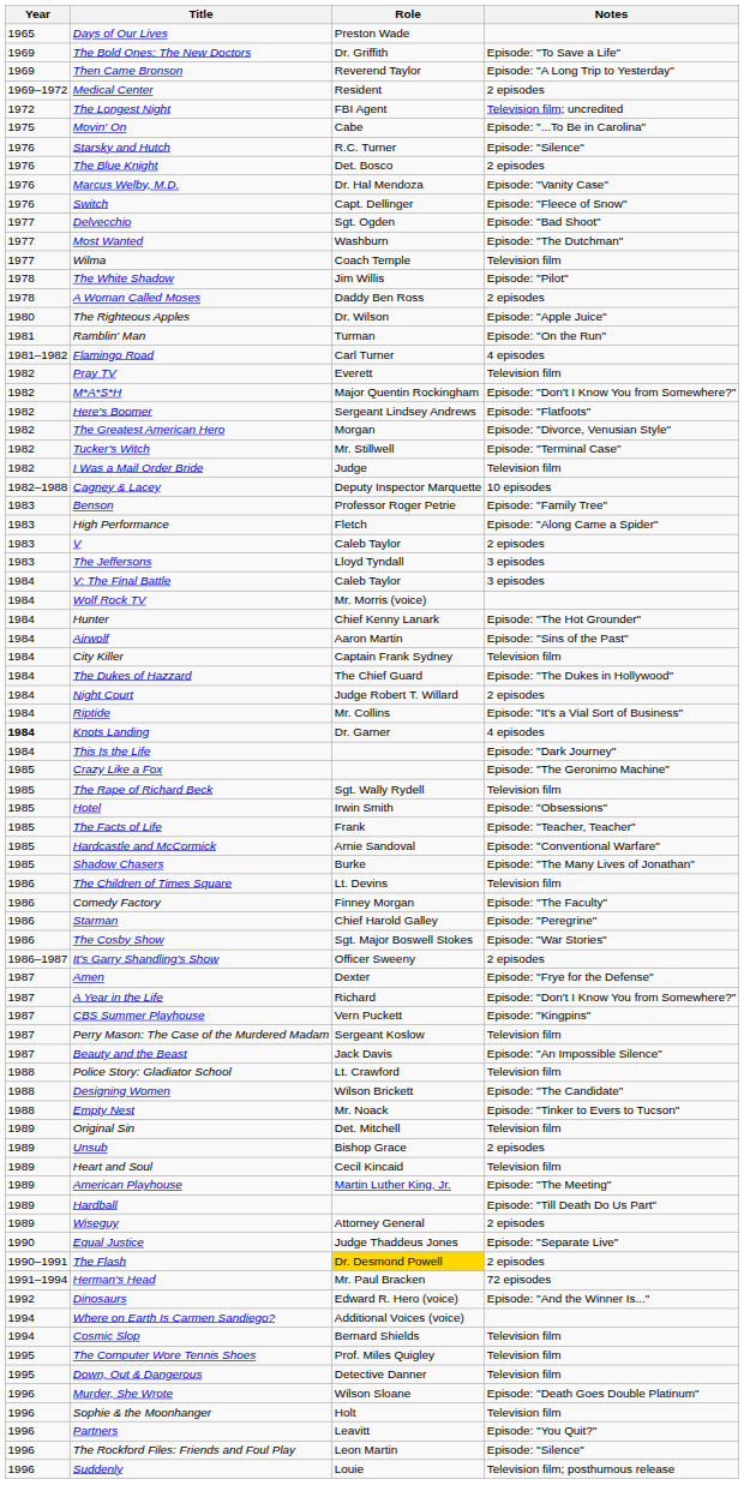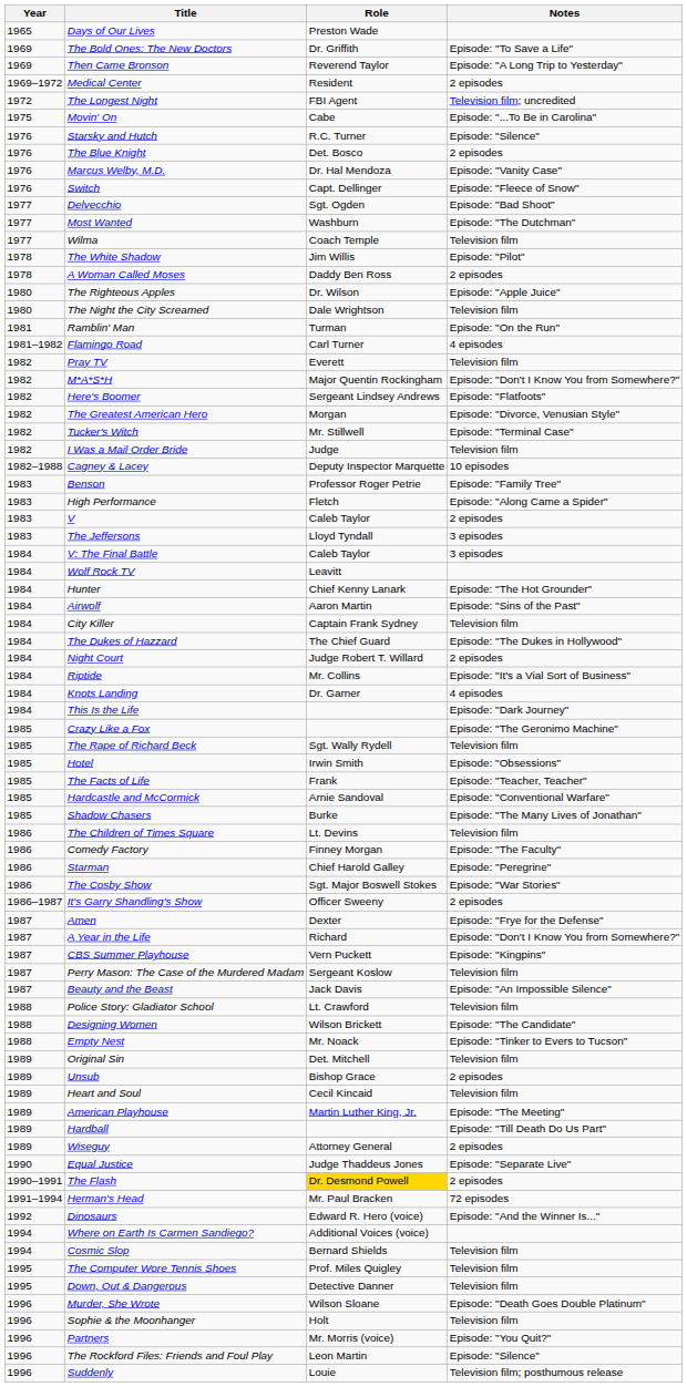 <table class="wikitable sortable">
 <tr>
 <th>Year</th>
 <th>Title</th>
 <th>Role</th>
 <th>Notes</th>
 </tr>
 <tr>
 <td>1965</td>
 <td><em><a href='#'>Days of Our Lives</a></em></td>
 <td>Preston Wade</td>
 <td></td>
 </tr>
 <tr>
 <td>1969</td>
 <td><em><a href='#'>The Bold Ones: The New Doctors</a></em></td>
 <td>Dr. Griffith</td>
 <td>Episode: "To Save a Life"</td>
 </tr>
 <tr>
 <td>1969</td>
 <td><em><a href='#'>Then Came Bronson</a></em></td>
 <td>Reverend Taylor</td>
 <td>Episode: "A Long Trip to Yesterday"</td>
 </tr>
 <tr>
 <td>1969–1972</td>
 <td><em><a href='#'>Medical Center</a></em></td>
 <td>Resident</td>
 <td>2 episodes</td>
 </tr>
 <tr>
 <td>1972</td>
 <td><em><a href='#'>The Longest Night</a></em></td>
 <td>FBI Agent</td>
 <td><a href='#'>Television film</a>; uncredited</td>
 </tr>
 <tr>
 <td>1975</td>
 <td><em><a href='#'>Movin' On</a></em></td>
 <td>Cabe</td>
 <td>Episode: "...To Be in Carolina"</td>
 </tr>
 <tr>
 <td>1976</td>
 <td><em><a href='#'>Starsky and Hutch</a></em></td>
 <td>R.C. Turner</td>
 <td>Episode: "Silence"</td>
 </tr>
 <tr>
 <td>1976</td>
 <td><em><a href='#'>The Blue Knight</a></em></td>
 <td>Det. Bosco</td>
 <td>2 episodes</td>
 </tr>
 <tr>
 <td>1976</td>
 <td><em><a href='#'>Marcus Welby, M.D.</a></em></td>
 <td>Dr. Hal Mendoza</td>
 <td>Episode: "Vanity Case"</td>
 </tr>
 <tr>
 <td>1976</td>
 <td><em><a href='#'>Switch</a></em></td>
 <td>Capt. Dellinger</td>
 <td>Episode: "Fleece of Snow"</td>
 </tr>
 <tr>
 <td>1977</td>
 <td><em><a href='#'>Delvecchio</a></em></td>
 <td>Sgt. Ogden</td>
 <td>Episode: "Bad Shoot"</td>
 </tr>
 <tr>
 <td>1977</td>
 <td><em><a href='#'>Most Wanted</a></em></td>
 <td>Washburn</td>
 <td>Episode: "The Dutchman"</td>
 </tr>
 <tr>
 <td>1977</td>
 <td><em>Wilma</em></td>
 <td>Coach Temple</td>
 <td>Television film</td>
 </tr>
 <tr>
 <td>1978</td>
 <td><em><a href='#'>The White Shadow</a></em></td>
 <td>Jim Willis</td>
 <td>Episode: "Pilot"</td>
 </tr>
 <tr>
 <td>1978</td>
 <td><em><a href='#'>A Woman Called Moses</a></em></td>
 <td>Daddy Ben Ross</td>
 <td>2 episodes</td>
 </tr>
 <tr>
 <td>1980</td>
 <td><em>The Righteous Apples</em></td>
 <td>Dr. Wilson</td>
 <td>Episode: "Apple Juice"</td>
 </tr>
 <tr>
+<td>1980</td>
+<td><em>The Night the City Screamed</em></td>
+<td>Dale Wrightson</td>
+<td>Television film</td>
+</tr>
+<tr>
 <td>1981</td>
 <td><em>Ramblin' Man</em></td>
 <td>Turman</td>
 <td>Episode: "On the Run"</td>
 </tr>
 <tr>
 <td>1981–1982</td>
 <td><em><a href='#'>Flamingo Road</a></em></td>
 <td>Carl Turner</td>
 <td>4 episodes</td>
 </tr>
 <tr>
 <td>1982</td>
 <td><em><a href='#'>Pray TV</a></em></td>
 <td>Everett</td>
 <td>Television film</td>
 </tr>
 <tr>
 <td>1982</td>
 <td><em><a href='#'>M*A*S*H</a></em></td>
 <td>Major Quentin Rockingham</td>
 <td>Episode: "Don't I Know You from Somewhere?"</td>
 </tr>
 <tr>
 <td>1982</td>
 <td><em><a href='#'>Here's Boomer</a></em></td>
 <td>Sergeant Lindsey Andrews</td>
 <td>Episode: "Flatfoots"</td>
 </tr>
 <tr>
 <td>1982</td>
 <td><em><a href='#'>The Greatest American Hero</a></em></td>
 <td>Morgan</td>
 <td>Episode: "Divorce, Venusian Style"</td>
 </tr>
 <tr>
 <td>1982</td>
 <td><em><a href='#'>Tucker's Witch</a></em></td>
 <td>Mr. Stillwell</td>
 <td>Episode: "Terminal Case"</td>
 </tr>
 <tr>
 <td>1982</td>
 <td><em><a href='#'>I Was a Mail Order Bride</a></em></td>
 <td>Judge</td>
 <td>Television film</td>
 </tr>
 <tr>
 <td>1982–1988</td>
 <td><em><a href='#'>Cagney & Lacey</a></em></td>
 <td>Deputy Inspector Marquette</td>
 <td>10 episodes</td>
 </tr>
 <tr>
 <td>1983</td>
 <td><em><a href='#'>Benson</a></em></td>
 <td>Professor Roger Petrie</td>
 <td>Episode: "Family Tree"</td>
 </tr>
 <tr>
 <td>1983</td>
 <td><em>High Performance</em></td>
 <td>Fletch</td>
 <td>Episode: "Along Came a Spider"</td>
 </tr>
 <tr>
 <td>1983</td>
 <td><em><a href='#'>V</a></em></td>
 <td>Caleb Taylor</td>
 <td>2 episodes</td>
 </tr>
 <tr>
 <td>1983</td>
 <td><em><a href='#'>The Jeffersons</a></em></td>
 <td>Lloyd Tyndall</td>
 <td>3 episodes</td>
 </tr>
 <tr>
 <td>1984</td>
 <td><em><a href='#'>V: The Final Battle</a></em></td>
 <td>Caleb Taylor</td>
 <td>3 episodes</td>
 </tr>
 <tr>
 <td>1984</td>
 <td><em><a href='#'>Wolf Rock TV</a></em></td>
-<td>Mr. Morris (voice)</td>
+<td>Leavitt</td>
 <td></td>
 </tr>
 <tr>
 <td>1984</td>
 <td><em>Hunter</em></td>
 <td>Chief Kenny Lanark</td>
 <td>Episode: "The Hot Grounder"</td>
 </tr>
 <tr>
 <td>1984</td>
 <td><em><a href='#'>Airwolf</a></em></td>
 <td>Aaron Martin</td>
 <td>Episode: "Sins of the Past"</td>
 </tr>
 <tr>
 <td>1984</td>
 <td><em>City Killer</em></td>
 <td>Captain Frank Sydney</td>
 <td>Television film</td>
 </tr>
 <tr>
 <td>1984</td>
 <td><em><a href='#'>The Dukes of Hazzard</a></em></td>
 <td>The Chief Guard</td>
 <td>Episode: "The Dukes in Hollywood"</td>
 </tr>
 <tr>
 <td>1984</td>
 <td><em><a href='#'>Night Court</a></em></td>
 <td>Judge Robert T. Willard</td>
 <td>2 episodes</td>
 </tr>
 <tr>
 <td>1984</td>
 <td><em><a href='#'>Riptide</a></em></td>
 <td>Mr. Collins</td>
 <td>Episode: "It's a Vial Sort of Business"</td>
 </tr>
 <tr>
-<td><strong>1984</strong></td>
+<td>1984</td>
 <td><em><a href='#'>Knots Landing</a></em></td>
 <td>Dr. Garner</td>
 <td>4 episodes</td>
 </tr>
 <tr>
 <td>1984</td>
 <td><em><a href='#'>This Is the Life</a></em></td>
 <td></td>
 <td>Episode: "Dark Journey"</td>
 </tr>
 <tr>
 <td>1985</td>
 <td><em><a href='#'>Crazy Like a Fox</a></em></td>
 <td></td>
 <td>Episode: "The Geronimo Machine"</td>
 </tr>
 <tr>
 <td>1985</td>
 <td><em><a href='#'>The Rape of Richard Beck</a></em></td>
 <td>Sgt. Wally Rydell</td>
 <td>Television film</td>
 </tr>
 <tr>
 <td>1985</td>
 <td><em><a href='#'>Hotel</a></em></td>
 <td>Irwin Smith</td>
 <td>Episode: "Obsessions"</td>
 </tr>
 <tr>
 <td>1985</td>
 <td><em><a href='#'>The Facts of Life</a></em></td>
 <td>Frank</td>
 <td>Episode: "Teacher, Teacher"</td>
 </tr>
 <tr>
 <td>1985</td>
 <td><em><a href='#'>Hardcastle and McCormick</a></em></td>
 <td>Arnie Sandoval</td>
 <td>Episode: "Conventional Warfare"</td>
 </tr>
 <tr>
 <td>1985</td>
 <td><em><a href='#'>Shadow Chasers</a></em></td>
 <td>Burke</td>
 <td>Episode: "The Many Lives of Jonathan"</td>
 </tr>
 <tr>
 <td>1986</td>
 <td><em><a href='#'>The Children of Times Square</a></em></td>
 <td>Lt. Devins</td>
 <td>Television film</td>
 </tr>
 <tr>
 <td>1986</td>
 <td><em>Comedy Factory</em></td>
 <td>Finney Morgan</td>
 <td>Episode: "The Faculty"</td>
 </tr>
 <tr>
 <td>1986</td>
 <td><em><a href='#'>Starman</a></em></td>
 <td>Chief Harold Galley</td>
 <td>Episode: "Peregrine"</td>
 </tr>
 <tr>
 <td>1986</td>
 <td><em><a href='#'>The Cosby Show</a></em></td>
 <td>Sgt. Major Boswell Stokes</td>
 <td>Episode: "War Stories"</td>
 </tr>
 <tr>
 <td>1986–1987</td>
 <td><em><a href='#'>It's Garry Shandling's Show</a></em></td>
 <td>Officer Sweeny</td>
 <td>2 episodes</td>
 </tr>
 <tr>
 <td>1987</td>
 <td><em><a href='#'>Amen</a></em></td>
 <td>Dexter</td>
 <td>Episode: "Frye for the Defense"</td>
 </tr>
 <tr>
 <td>1987</td>
 <td><em><a href='#'>A Year in the Life</a></em></td>
 <td>Richard</td>
 <td>Episode: "Don't I Know You from Somewhere?"</td>
 </tr>
 <tr>
 <td>1987</td>
 <td><em><a href='#'>CBS Summer Playhouse</a></em></td>
 <td>Vern Puckett</td>
 <td>Episode: "Kingpins"</td>
 </tr>
 <tr>
 <td>1987</td>
 <td><em>Perry Mason: The Case of the Murdered Madam</em></td>
 <td>Sergeant Koslow</td>
 <td>Television film</td>
 </tr>
 <tr>
 <td>1987</td>
 <td><em><a href='#'>Beauty and the Beast</a></em></td>
 <td>Jack Davis</td>
 <td>Episode: "An Impossible Silence"</td>
 </tr>
 <tr>
 <td>1988</td>
 <td><em>Police Story: Gladiator School</em></td>
 <td>Lt. Crawford</td>
 <td>Television film</td>
 </tr>
 <tr>
 <td>1988</td>
 <td><em><a href='#'>Designing Women</a></em></td>
 <td>Wilson Brickett</td>
 <td>Episode: "The Candidate"</td>
 </tr>
 <tr>
 <td>1988</td>
 <td><em><a href='#'>Empty Nest</a></em></td>
 <td>Mr. Noack</td>
 <td>Episode: "Tinker to Evers to Tucson"</td>
 </tr>
 <tr>
 <td>1989</td>
 <td><em>Original Sin</em></td>
 <td>Det. Mitchell</td>
 <td>Television film</td>
 </tr>
 <tr>
 <td>1989</td>
 <td><em><a href='#'>Unsub</a></em></td>
 <td>Bishop Grace</td>
 <td>2 episodes</td>
 </tr>
 <tr>
 <td>1989</td>
 <td><em>Heart and Soul</em></td>
 <td>Cecil Kincaid</td>
 <td>Television film</td>
 </tr>
 <tr>
 <td>1989</td>
 <td><em><a href='#'>American Playhouse</a></em></td>
 <td><a href='#'>Martin Luther King, Jr.</a></td>
 <td>Episode: "The Meeting"</td>
 </tr>
 <tr>
 <td>1989</td>
 <td><em><a href='#'>Hardball</a></em></td>
 <td></td>
 <td>Episode: "Till Death Do Us Part"</td>
 </tr>
 <tr>
 <td>1989</td>
 <td><em><a href='#'>Wiseguy</a></em></td>
 <td>Attorney General</td>
 <td>2 episodes</td>
 </tr>
 <tr>
 <td>1990</td>
 <td><em><a href='#'>Equal Justice</a></em></td>
 <td>Judge Thaddeus Jones</td>
 <td>Episode: "Separate Live"</td>
 </tr>
 <tr>
 <td>1990–1991</td>
 <td><em><a href='#'>The Flash</a></em></td>
 <td style="background: gold;">Dr. Desmond Powell</td>
 <td>2 episodes</td>
 </tr>
 <tr>
 <td>1991–1994</td>
 <td><em><a href='#'>Herman's Head</a></em></td>
 <td>Mr. Paul Bracken</td>
 <td>72 episodes</td>
 </tr>
 <tr>
 <td>1992</td>
 <td><em><a href='#'>Dinosaurs</a></em></td>
 <td>Edward R. Hero (voice)</td>
 <td>Episode: "And the Winner Is..."</td>
 </tr>
 <tr>
 <td>1994</td>
 <td><em><a href='#'>Where on Earth Is Carmen Sandiego?</a></em></td>
 <td>Additional Voices (voice)</td>
 <td></td>
 </tr>
 <tr>
 <td>1994</td>
 <td><em><a href='#'>Cosmic Slop</a></em></td>
 <td>Bernard Shields</td>
 <td>Television film</td>
 </tr>
 <tr>
 <td>1995</td>
 <td><em><a href='#'>The Computer Wore Tennis Shoes</a></em></td>
 <td>Prof. Miles Quigley</td>
 <td>Television film</td>
 </tr>
 <tr>
 <td>1995</td>
 <td><em><a href='#'>Down, Out & Dangerous</a></em></td>
 <td>Detective Danner</td>
 <td>Television film</td>
 </tr>
 <tr>
 <td>1996</td>
 <td><em><a href='#'>Murder, She Wrote</a></em></td>
 <td>Wilson Sloane</td>
 <td>Episode: "Death Goes Double Platinum"</td>
 </tr>
 <tr>
 <td>1996</td>
 <td><em>Sophie & the Moonhanger</em></td>
 <td>Holt</td>
 <td>Television film</td>
 </tr>
 <tr>
 <td>1996</td>
 <td><em><a href='#'>Partners</a></em></td>
-<td>Leavitt</td>
+<td>Mr. Morris (voice)</td>
 <td>Episode: "You Quit?"</td>
 </tr>
 <tr>
 <td>1996</td>
 <td><em>The Rockford Files: Friends and Foul Play</em></td>
 <td>Leon Martin</td>
 <td>Episode: "Silence"</td>
 </tr>
 <tr>
 <td>1996</td>
 <td><em><a href='#'>Suddenly</a></em></td>
 <td>Louie</td>
 <td>Television film; posthumous release</td>
 </tr>
 </table>
